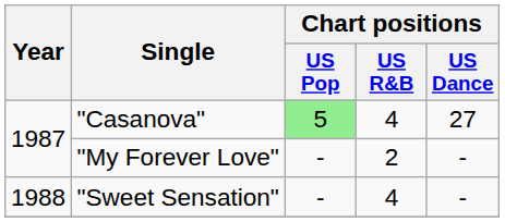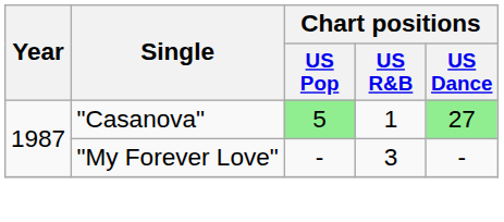 <table class="wikitable" style="text-align:center;">
 <tr>
 <th rowspan="2">Year</th>
 <th rowspan="2">Single</th>
 <th colspan="3">Chart positions</th>
 </tr>
 <tr style="font-size:smaller;">
 <th width="40"><a href='#'>US<br>Pop</a></th>
 <th width="40"><a href='#'>US<br>R&B</a></th>
 <th width="40"><a href='#'>US<br>Dance</a></th>
 </tr>
 <tr>
 <td rowspan="2">1987</td>
 <td align="left">"Casanova"</td>
 <td style="background: lightgreen;">5</td>
-<td>4</td>
-<td>27</td>
+<td>1</td>
+<td style="background: lightgreen;">27</td>
 </tr>
 <tr>
 <td align="left">"My Forever Love"</td>
 <td>-</td>
-<td>2</td>
-<td>-</td>
-</tr>
-<tr>
-<td rowspan="1">1988</td>
-<td align="left">"Sweet Sensation"</td>
-<td>-</td>
-<td>4</td>
+<td>3</td>
 <td>-</td>
 </tr>
 <tr>
 </tr>
 </table>
